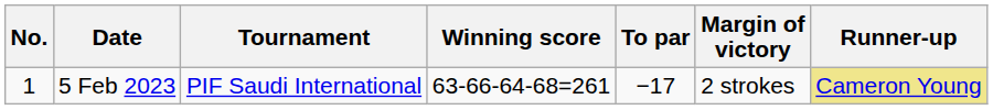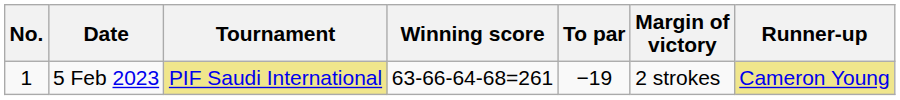 <table class="wikitable" style="font-size:95%;">
 <tr>
 <th>No.</th>
 <th>Date</th>
 <th>Tournament</th>
 <th>Winning score</th>
 <th>To par</th>
 <th>Margin of<br>victory</th>
 <th>Runner-up</th>
 </tr>
 <tr>
 <td align=center>1</td>
 <td align=right>5 Feb <a href='#'>2023</a></td>
-<td><a href='#'>PIF Saudi International</a></td>
+<td style="background: khaki;"><a href='#'>PIF Saudi International</a></td>
 <td>63-66-64-68=261</td>
-<td align=center>−17</td>
+<td align=center>−19</td>
 <td>2 strokes</td>
 <td style="background: khaki;"> <a href='#'>Cameron Young</a></td>
 </tr>
 </table>
